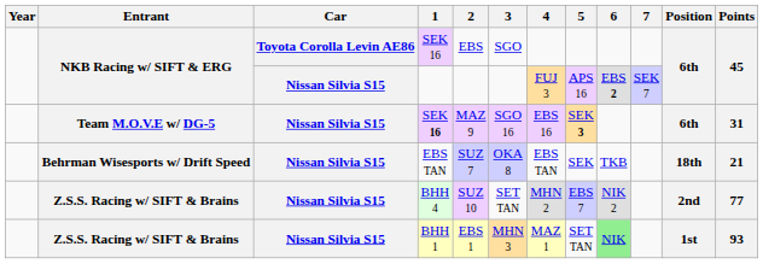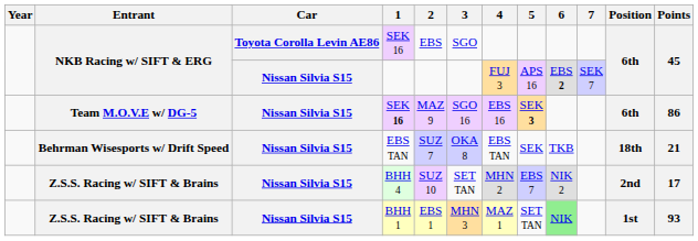 <table class="wikitable" style="text-align:center; font-size:95%">
 <tr>
 <th>Year</th>
 <th>Entrant</th>
 <th>Car</th>
 <th>1</th>
 <th>2</th>
 <th>3</th>
 <th>4</th>
 <th>5</th>
 <th>6</th>
 <th>7</th>
 <th>Position</th>
 <th>Points</th>
 </tr>
 <tr>
 <td rowspan="2"></td>
 <th rowspan="2">NKB Racing w/ SIFT & ERG</th>
 <th><a href='#'>Toyota Corolla Levin AE86</a></th>
 <td style="background:#EFCFFF;"><a href='#'>SEK</a><br><small>16</small></td>
 <td><a href='#'>EBS</a></td>
 <td><a href='#'>SGO</a></td>
 <td></td>
 <td></td>
 <td></td>
 <td></td>
 <th rowspan="2">6th</th>
 <th rowspan="2">45</th>
 </tr>
 <tr>
 <th><a href='#'>Nissan Silvia S15</a></th>
 <td></td>
 <td></td>
 <td></td>
 <td style="background:#FFDF9F;"><a href='#'>FUJ</a><br><small>3</small></td>
 <td style="background:#EFCFFF;"><a href='#'>APS</a><br><small>16</small></td>
 <td style="background:#DFDFDF;"><a href='#'>EBS</a><br><small><strong><span>2</span></strong></small></td>
 <td style="background:#CFCFFF;"><a href='#'>SEK</a><br><small>7</small></td>
 </tr>
 <tr>
 <td></td>
 <th>Team <a href='#'>M.O.V.E</a> w/ <a href='#'>DG-5</a></th>
 <th><a href='#'>Nissan Silvia S15</a></th>
 <td style="background:#EFCFFF;"><a href='#'>SEK</a><br><small><strong><span>16</span></strong></small></td>
 <td style="background:#EFCFFF;"><a href='#'>MAZ</a><br><small>9</small></td>
 <td style="background:#EFCFFF;"><a href='#'>SGO</a><br><small>16</small></td>
 <td style="background:#EFCFFF;"><a href='#'>EBS</a><br><small>16</small></td>
 <td style="background:#FFDF9F;"><a href='#'>SEK</a><br><small><strong><span>3</span></strong></small></td>
 <td></td>
 <td></td>
 <th>6th</th>
-<th>31</th>
+<th>86</th>
 </tr>
 <tr>
 <td></td>
 <th>Behrman Wisesports w/ Drift Speed</th>
 <th><a href='#'>Nissan Silvia S15</a></th>
 <td><a href='#'>EBS</a><br><small>TAN</small></td>
 <td style="background:#CFCFFF;"><a href='#'>SUZ</a><br><small>7</small></td>
 <td style="background:#CFCFFF;"><a href='#'>OKA</a><br><small>8</small></td>
 <td><a href='#'>EBS</a><br><small>TAN</small></td>
 <td><a href='#'>SEK</a></td>
 <td><a href='#'>TKB</a></td>
 <td></td>
 <th>18th</th>
 <th>21</th>
 </tr>
 <tr>
 <td></td>
 <th>Z.S.S. Racing w/ SIFT & Brains</th>
 <th><a href='#'>Nissan Silvia S15</a></th>
 <td style="background:#DFFFDF;"><a href='#'>BHH</a><br><small>4</small></td>
 <td style="background:#EFCFFF;"><a href='#'>SUZ</a><br><small>10</small></td>
 <td><a href='#'>SET</a><br><small>TAN</small></td>
 <td style="background:#DFDFDF;"><a href='#'>MHN</a><br><small>2</small></td>
 <td style="background:#CFCFFF;"><a href='#'>EBS</a><br><small>7</small></td>
 <td style="background:#DFDFDF;"><a href='#'>NIK</a><br><small>2</small></td>
 <td></td>
 <th>2nd</th>
-<th>77</th>
+<th>17</th>
 </tr>
 <tr>
 <td></td>
 <th>Z.S.S. Racing w/ SIFT & Brains</th>
 <th><a href='#'>Nissan Silvia S15</a></th>
 <td style="background:#FFFFBF;"><a href='#'>BHH</a><br><small>1</small></td>
 <td style="background:#FFFFBF;"><a href='#'>EBS</a><br><small>1</small></td>
 <td style="background:#FFDF9F;"><a href='#'>MHN</a><br><small>3</small></td>
 <td style="background:#FFFFBF;"><a href='#'>MAZ</a><br><small>1</small></td>
 <td><a href='#'>SET</a><br><small>TAN</small></td>
 <td style="background: lightgreen;"><a href='#'>NIK</a></td>
 <td></td>
 <th>1st</th>
 <th>93</th>
 </tr>
 </table>
